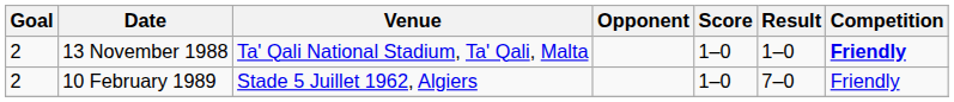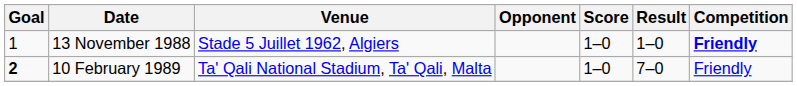 <table class="wikitable" style=font-size:90%>
 <tr>
 <th>Goal</th>
 <th>Date</th>
 <th>Venue</th>
 <th>Opponent</th>
 <th>Score</th>
 <th>Result</th>
 <th>Competition</th>
 </tr>
 <tr>
-<td>2</td>
+<td>1</td>
 <td>13 November 1988</td>
-<td><a href='#'>Ta' Qali National Stadium</a>, <a href='#'>Ta' Qali</a>, <a href='#'>Malta</a></td>
+<td><a href='#'>Stade 5 Juillet 1962</a>, <a href='#'>Algiers</a></td>
 <td></td>
 <td>1–0</td>
 <td>1–0</td>
 <td><strong><a href='#'>Friendly</a></strong></td>
 </tr>
 <tr>
-<td>2</td>
+<td><strong>2</strong></td>
 <td>10 February 1989</td>
-<td><a href='#'>Stade 5 Juillet 1962</a>, <a href='#'>Algiers</a></td>
+<td><a href='#'>Ta' Qali National Stadium</a>, <a href='#'>Ta' Qali</a>, <a href='#'>Malta</a></td>
 <td></td>
 <td>1–0</td>
 <td>7–0</td>
 <td><a href='#'>Friendly</a></td>
 </tr>
 <tr>
 </tr>
 </table>
